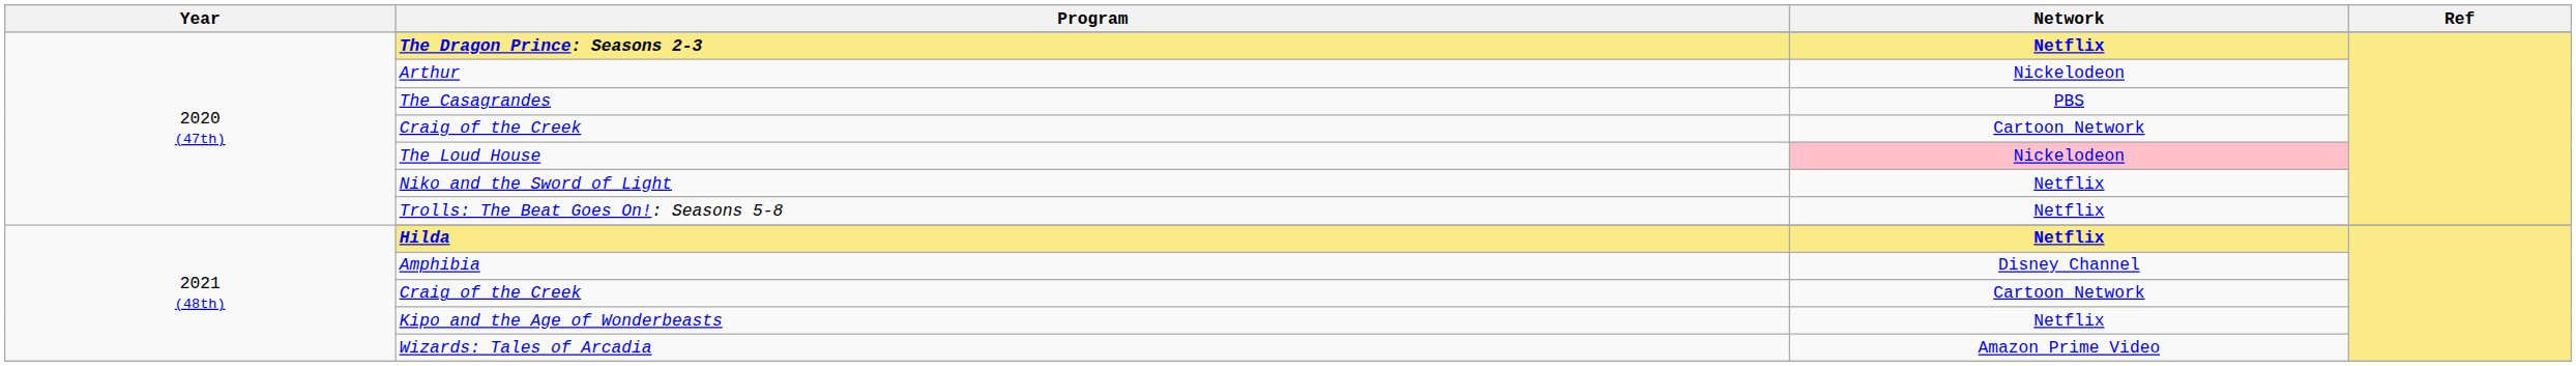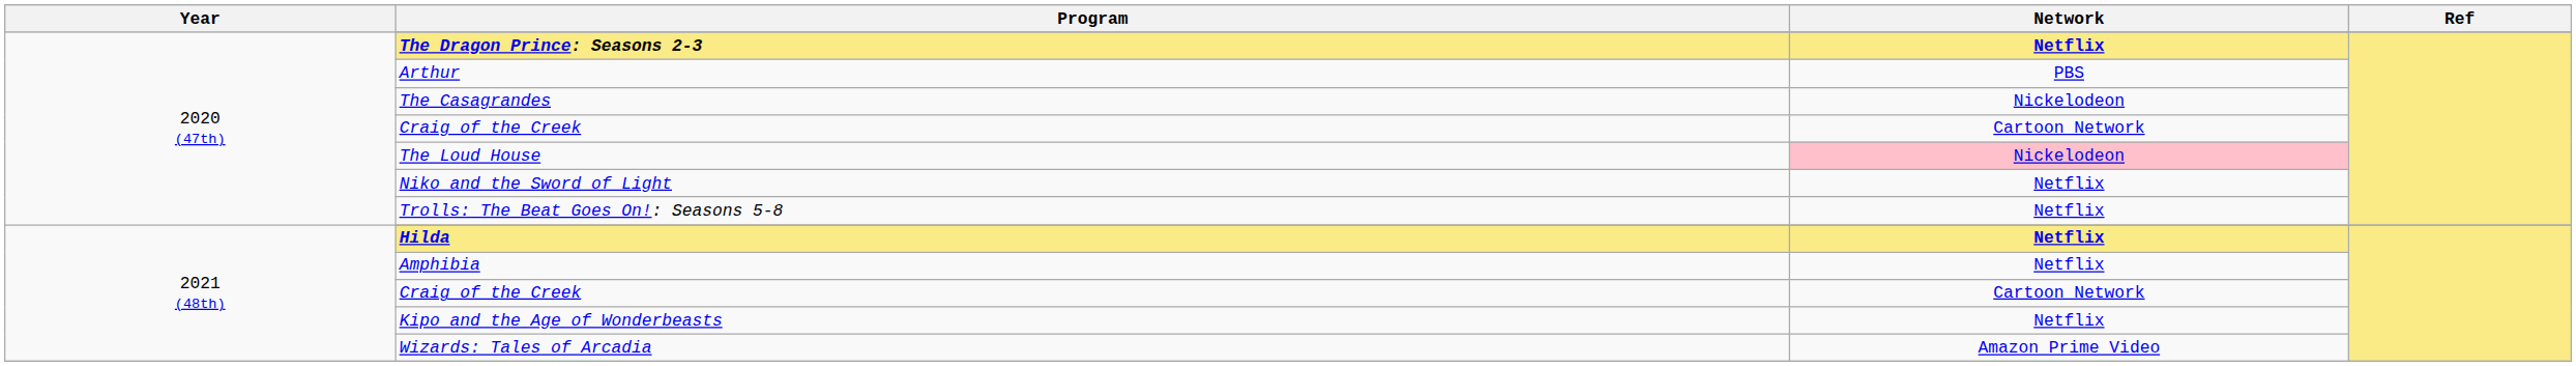 <table class="wikitable" style="width:100%">
 <tr style="background:#bebebe;">
 <th style="width:7%;">Year</th>
 <th style="width:25%;">Program</th>
 <th style="width:10%;">Network</th>
 <th style="width:4%;">Ref</th>
 </tr>
 <tr>
 <td rowspan=8 style="text-align:center">2020 <br><small><a href='#'>(47th)</a></small></td>
 </tr>
 <tr style="background:#FAEB86">
 <td><strong><em><a href='#'>The Dragon Prince</a>: Seasons 2-3</em></strong></td>
 <td style="text-align:center;"><strong><a href='#'>Netflix</a></strong></td>
 <td rowspan=7 style="text-align:center;"></td>
 </tr>
 <tr>
 <td><em><a href='#'>Arthur</a></em></td>
-<td style="text-align:center;"><a href='#'>Nickelodeon</a></td>
+<td style="text-align:center;"><a href='#'>PBS</a></td>
 </tr>
 <tr>
 <td><em><a href='#'>The Casagrandes</a></em></td>
-<td style="text-align:center;"><a href='#'>PBS</a></td>
+<td style="text-align:center;"><a href='#'>Nickelodeon</a></td>
 </tr>
 <tr>
 <td><em><a href='#'>Craig of the Creek</a></em></td>
 <td style="text-align:center;"><a href='#'>Cartoon Network</a></td>
 </tr>
 <tr>
 <td><em><a href='#'>The Loud House</a></em></td>
 <td style="background: pink; text-align:center;"><a href='#'>Nickelodeon</a></td>
 </tr>
 <tr>
 <td><em><a href='#'>Niko and the Sword of Light</a></em></td>
 <td style="text-align:center;"><a href='#'>Netflix</a></td>
 </tr>
 <tr>
 <td><em><a href='#'>Trolls: The Beat Goes On!</a>: Seasons 5-8</em></td>
 <td style="text-align:center;"><a href='#'>Netflix</a></td>
 </tr>
 <tr>
 <td rowspan=6 style="text-align:center">2021 <br><small><a href='#'>(48th)</a></small></td>
 </tr>
 <tr style="background:#FAEB86">
 <td><strong><em><a href='#'>Hilda</a></em></strong></td>
 <td style="text-align:center;"><strong><a href='#'>Netflix</a></strong></td>
 <td rowspan=5 style="text-align:center;"></td>
 </tr>
 <tr>
 <td><em><a href='#'>Amphibia</a></em></td>
-<td style="text-align:center;"><a href='#'>Disney Channel</a></td>
+<td style="text-align:center;"><a href='#'>Netflix</a></td>
 </tr>
 <tr>
 <td><em><a href='#'>Craig of the Creek</a></em></td>
 <td style="text-align:center;"><a href='#'>Cartoon Network</a></td>
 </tr>
 <tr>
 <td><em><a href='#'>Kipo and the Age of Wonderbeasts</a></em></td>
 <td style="text-align:center;"><a href='#'>Netflix</a></td>
 </tr>
 <tr>
 <td><em><a href='#'>Wizards: Tales of Arcadia</a></em></td>
 <td style="text-align:center;"><a href='#'>Amazon Prime Video</a></td>
 </tr>
 <tr>
 </tr>
 </table>
